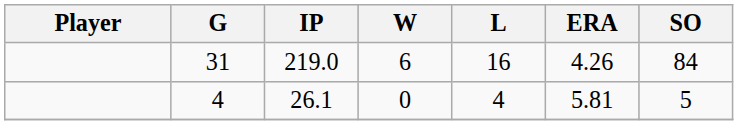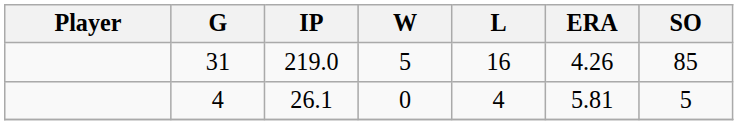 <table class="wikitable sortable">
 <tr>
 <th bgcolor="#DDDDFF" width="16%">Player</th>
 <th bgcolor="#DDDDFF" width="9%">G</th>
 <th bgcolor="#DDDDFF" width="9%">IP</th>
 <th bgcolor="#DDDDFF" width="9%">W</th>
 <th bgcolor="#DDDDFF" width="9%">L</th>
 <th bgcolor="#DDDDFF" width="9%">ERA</th>
 <th bgcolor="#DDDDFF" width="9%">SO</th>
 </tr>
 <tr align="center">
 <td></td>
 <td>31</td>
 <td>219.0</td>
-<td>6</td>
+<td>5</td>
 <td>16</td>
 <td>4.26</td>
-<td>84</td>
+<td>85</td>
 </tr>
 <tr align="center">
 <td></td>
 <td>4</td>
 <td>26.1</td>
 <td>0</td>
 <td>4</td>
 <td>5.81</td>
 <td>5</td>
 </tr>
 <tr align="center">
 </tr>
 </table>
